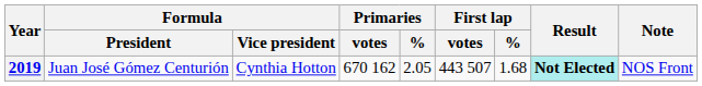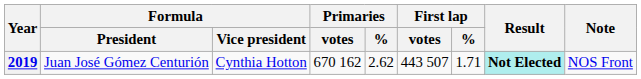 <table class="wikitable">
 <tr>
 <th rowspan="2">Year</th>
 <th colspan="2">Formula</th>
 <th colspan="2">Primaries</th>
 <th colspan="2">First lap</th>
 <th rowspan="2">Result</th>
 <th rowspan="2">Note</th>
 </tr>
 <tr>
 <th>President</th>
 <th>Vice president</th>
 <th>votes</th>
 <th>%</th>
 <th>votes</th>
 <th>%</th>
 </tr>
 <tr>
 <th><a href='#'>2019</a></th>
 <td><a href='#'>Juan José Gómez Centurión</a></td>
 <td><a href='#'>Cynthia Hotton</a></td>
 <td>670 162</td>
-<td>2.05</td>
+<td>2.62</td>
 <td>443 507</td>
-<td>1.68</td>
+<td>1.71</td>
 <td style="background: paleturquoise;"><strong>Not Elected</strong></td>
 <td><a href='#'>NOS Front</a></td>
 </tr>
 </table>
